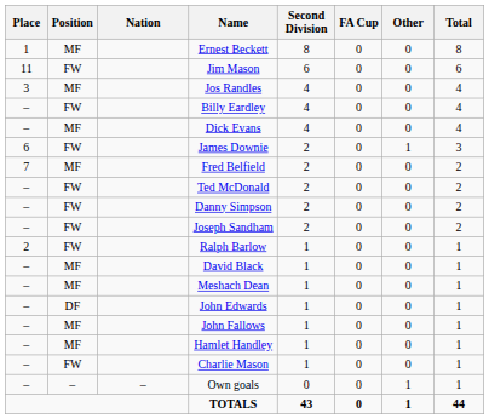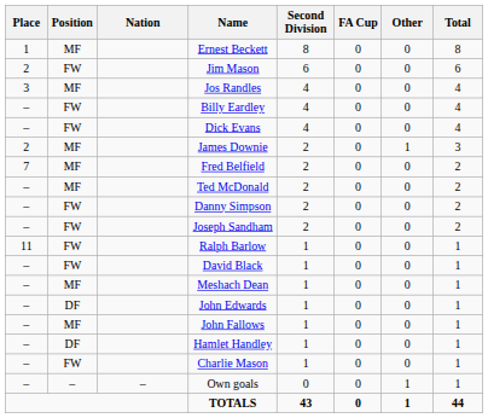 <table class="wikitable" style="font-size: 95%; text-align: center;">
 <tr>
 <th width=60>Place</th>
 <th width=60>Position</th>
 <th width=180>Nation</th>
 <th width=150>Name</th>
 <th width=80>Second Division</th>
 <th width=80>FA Cup</th>
 <th width=80>Other</th>
 <th width=80>Total</th>
 </tr>
 <tr>
 <td>1</td>
 <td>MF</td>
 <td></td>
 <td><a href='#'>Ernest Beckett</a></td>
 <td>8</td>
 <td>0</td>
 <td>0</td>
 <td>8</td>
 </tr>
 <tr>
-<td>11</td>
+<td>2</td>
 <td>FW</td>
 <td></td>
 <td><a href='#'>Jim Mason</a></td>
 <td>6</td>
 <td>0</td>
 <td>0</td>
 <td>6</td>
 </tr>
 <tr>
 <td>3</td>
 <td>MF</td>
 <td></td>
 <td><a href='#'>Jos Randles</a></td>
 <td>4</td>
 <td>0</td>
 <td>0</td>
 <td>4</td>
 </tr>
 <tr>
 <td>–</td>
 <td>FW</td>
 <td></td>
 <td><a href='#'>Billy Eardley</a></td>
 <td>4</td>
 <td>0</td>
 <td>0</td>
 <td>4</td>
 </tr>
 <tr>
 <td>–</td>
-<td>MF</td>
+<td>FW</td>
 <td></td>
 <td><a href='#'>Dick Evans</a></td>
 <td>4</td>
 <td>0</td>
 <td>0</td>
 <td>4</td>
 </tr>
 <tr>
-<td>6</td>
-<td>FW</td>
+<td>2</td>
+<td>MF</td>
 <td></td>
 <td><a href='#'>James Downie</a></td>
 <td>2</td>
 <td>0</td>
 <td>1</td>
 <td>3</td>
 </tr>
 <tr>
 <td>7</td>
 <td>MF</td>
 <td></td>
 <td><a href='#'>Fred Belfield</a></td>
 <td>2</td>
 <td>0</td>
 <td>0</td>
 <td>2</td>
 </tr>
 <tr>
 <td>–</td>
-<td>FW</td>
+<td>MF</td>
 <td></td>
 <td><a href='#'>Ted McDonald</a></td>
 <td>2</td>
 <td>0</td>
 <td>0</td>
 <td>2</td>
 </tr>
 <tr>
 <td>–</td>
 <td>FW</td>
 <td></td>
 <td><a href='#'>Danny Simpson</a></td>
 <td>2</td>
 <td>0</td>
 <td>0</td>
 <td>2</td>
 </tr>
 <tr>
 <td>–</td>
 <td>FW</td>
 <td></td>
 <td><a href='#'>Joseph Sandham</a></td>
 <td>2</td>
 <td>0</td>
 <td>0</td>
 <td>2</td>
 </tr>
 <tr>
-<td>2</td>
+<td>11</td>
 <td>FW</td>
 <td></td>
 <td><a href='#'>Ralph Barlow</a></td>
 <td>1</td>
 <td>0</td>
 <td>0</td>
 <td>1</td>
 </tr>
 <tr>
 <td>–</td>
-<td>MF</td>
+<td>FW</td>
 <td></td>
 <td><a href='#'>David Black</a></td>
 <td>1</td>
 <td>0</td>
 <td>0</td>
 <td>1</td>
 </tr>
 <tr>
 <td>–</td>
 <td>MF</td>
 <td></td>
 <td><a href='#'>Meshach Dean</a></td>
 <td>1</td>
 <td>0</td>
 <td>0</td>
 <td>1</td>
 </tr>
 <tr>
 <td>–</td>
 <td>DF</td>
 <td></td>
 <td><a href='#'>John Edwards</a></td>
 <td>1</td>
 <td>0</td>
 <td>0</td>
 <td>1</td>
 </tr>
 <tr>
 <td>–</td>
 <td>MF</td>
 <td></td>
 <td><a href='#'>John Fallows</a></td>
 <td>1</td>
 <td>0</td>
 <td>0</td>
 <td>1</td>
 </tr>
 <tr>
 <td>–</td>
-<td>MF</td>
+<td>DF</td>
 <td></td>
 <td><a href='#'>Hamlet Handley</a></td>
 <td>1</td>
 <td>0</td>
 <td>0</td>
 <td>1</td>
 </tr>
 <tr>
 <td>–</td>
 <td>FW</td>
 <td></td>
 <td><a href='#'>Charlie Mason</a></td>
 <td>1</td>
 <td>0</td>
 <td>0</td>
 <td>1</td>
 </tr>
 <tr>
 <td>–</td>
 <td>–</td>
 <td>–</td>
 <td>Own goals</td>
 <td>0</td>
 <td>0</td>
 <td>1</td>
 <td>1</td>
 </tr>
 <tr>
 <td colspan="3"></td>
 <td><strong>TOTALS</strong></td>
 <td><strong>43</strong></td>
 <td><strong>0</strong></td>
 <td><strong>1</strong></td>
 <td><strong>44</strong></td>
 </tr>
 </table>
